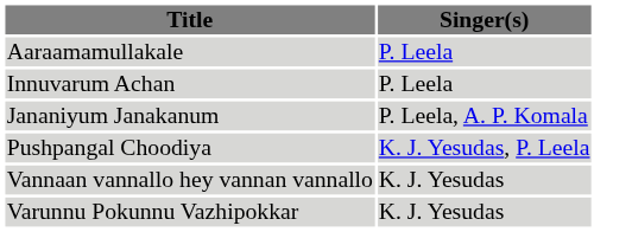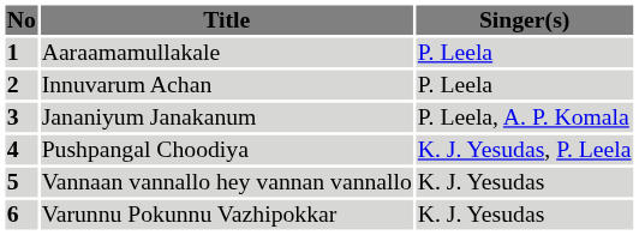 <table>
 <tr>
+<th style="background: gray; ">No</th>
 <th style="background: gray; ">Title</th>
 <th style="background: gray; ">Singer(s)</th>
 </tr>
 <tr>
+<td style="background: #D7D7D5; "><strong>1</strong></td>
 <td style="background: #D7D7D5; ">Aaraamamullakale</td>
 <td style="background: #D7D7D5; "><a href='#'>P. Leela</a></td>
 </tr>
 <tr>
+<td style="background: #D7D7D5; "><strong>2</strong></td>
 <td style="background: #D7D7D5; ">Innuvarum Achan</td>
 <td style="background: #D7D7D5; ">P. Leela</td>
 </tr>
 <tr>
+<td style="background: #D7D7D5; "><strong>3</strong></td>
 <td style="background: #D7D7D5; ">Jananiyum Janakanum</td>
 <td style="background: #D7D7D5; ">P. Leela, <a href='#'>A. P. Komala</a></td>
 </tr>
 <tr>
+<td style="background: #D7D7D5; "><strong>4</strong></td>
 <td style="background: #D7D7D5; ">Pushpangal Choodiya</td>
 <td style="background: #D7D7D5; "><a href='#'>K. J. Yesudas</a>, <a href='#'>P. Leela</a></td>
 </tr>
 <tr>
+<td style="background: #D7D7D5; "><strong>5</strong></td>
 <td style="background: #D7D7D5; ">Vannaan vannallo hey vannan vannallo</td>
 <td style="background: #D7D7D5; ">K. J. Yesudas</td>
 </tr>
 <tr>
+<td style="background: #D7D7D5; "><strong>6</strong></td>
 <td style="background: #D7D7D5; ">Varunnu Pokunnu Vazhipokkar</td>
 <td style="background: #D7D7D5; ">K. J. Yesudas</td>
 </tr>
 </table>
